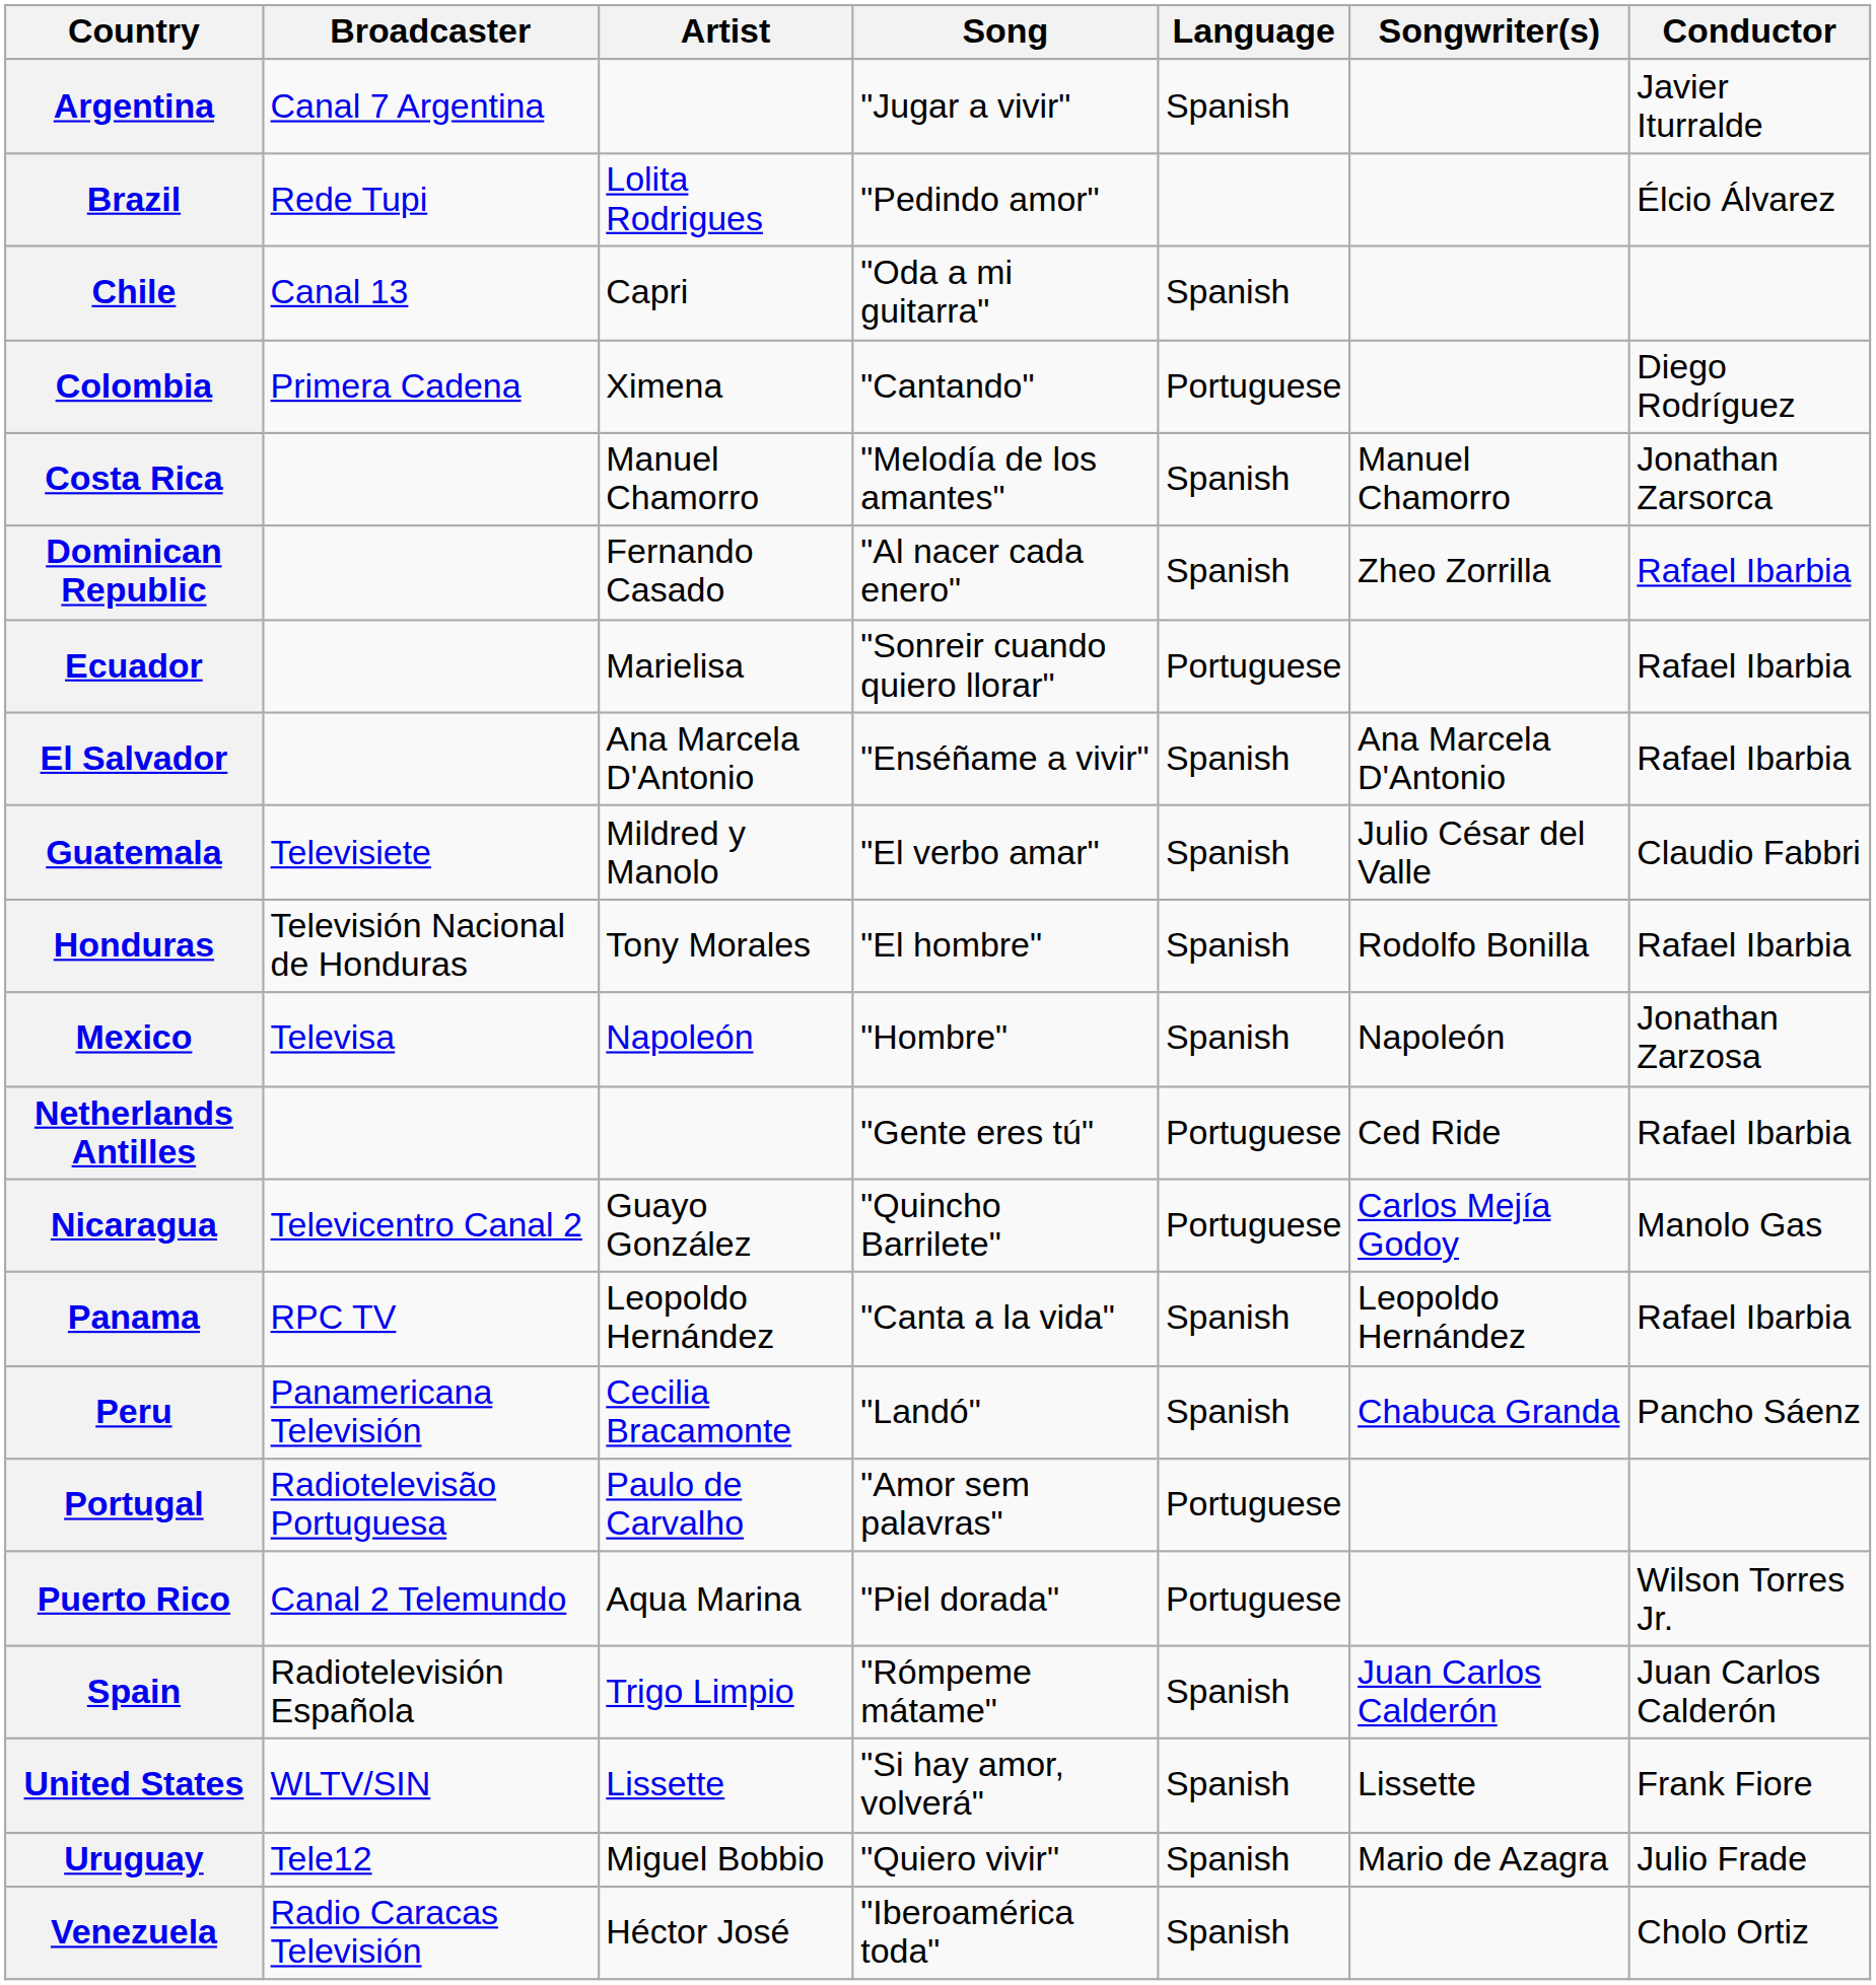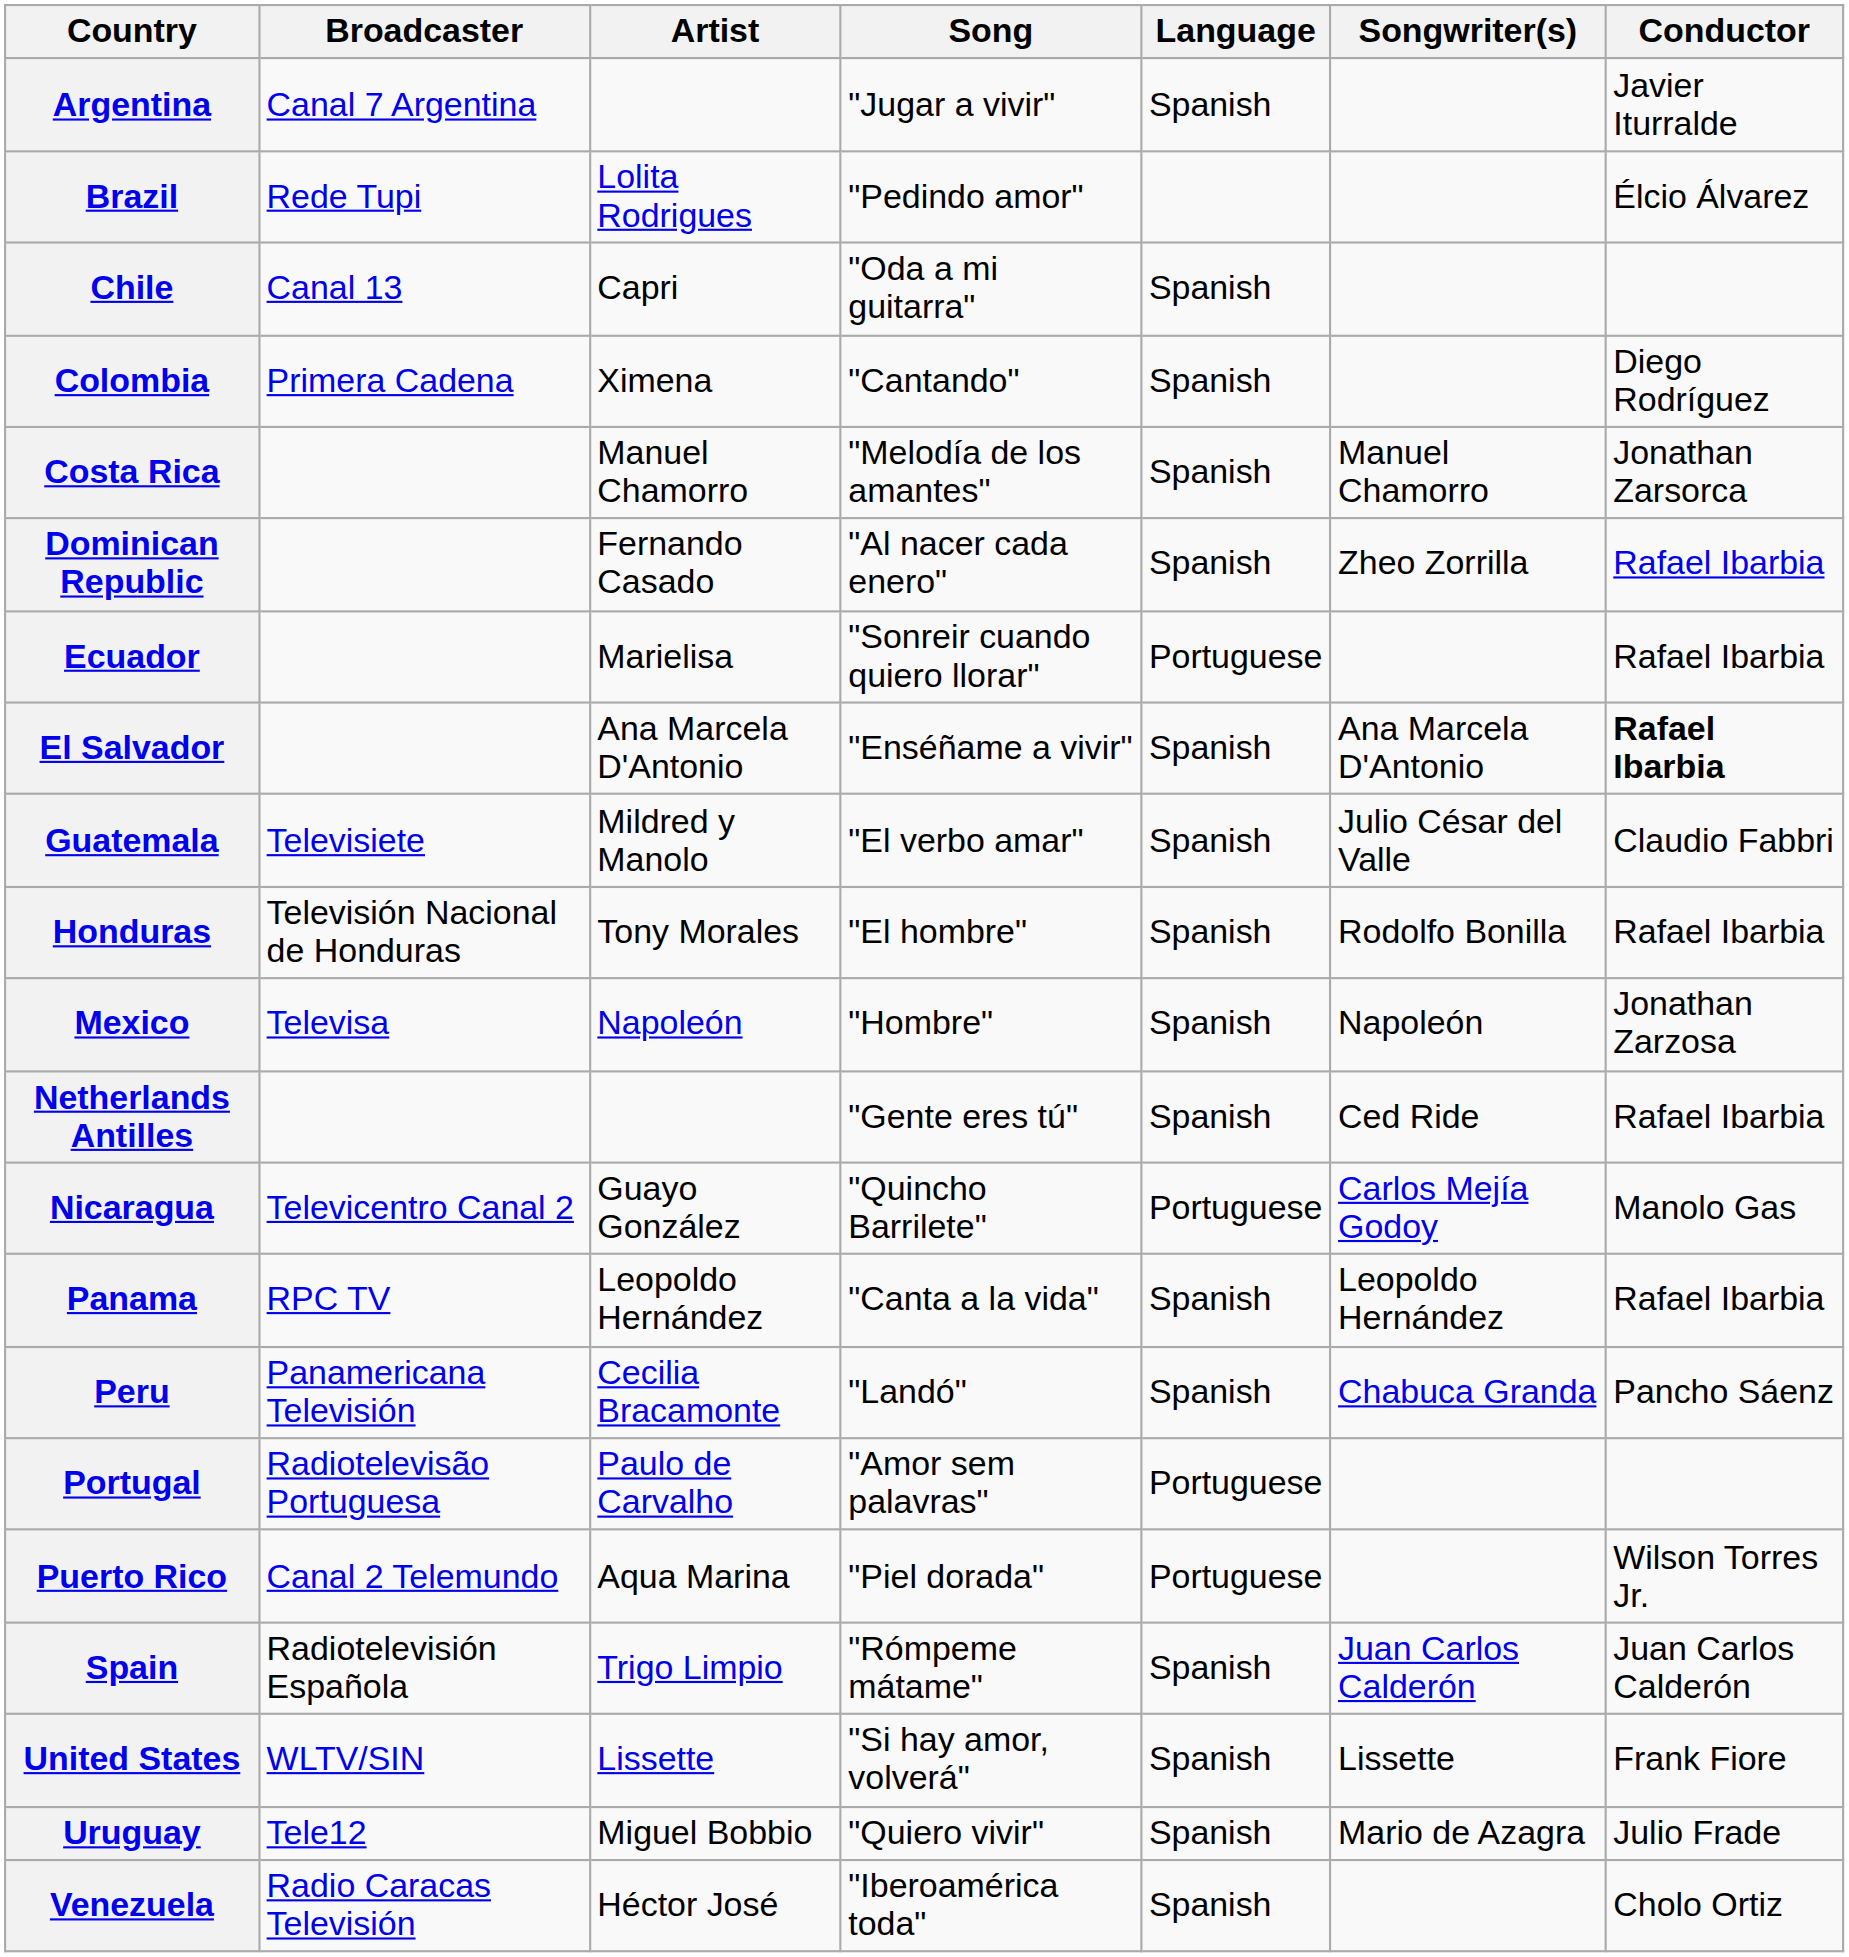 <table class="wikitable plainrowheaders">
 <tr>
 <th scope="col">Country</th>
 <th scope="col">Broadcaster</th>
 <th scope="col">Artist</th>
 <th scope="col">Song</th>
 <th scope="col">Language</th>
 <th scope="col">Songwriter(s)</th>
 <th scope="col">Conductor</th>
 </tr>
 <tr>
 <th scope="row"> <a href='#'>Argentina</a></th>
 <td><a href='#'>Canal 7 Argentina</a></td>
 <td></td>
 <td>"Jugar a vivir"</td>
 <td>Spanish</td>
 <td></td>
 <td>Javier Iturralde</td>
 </tr>
 <tr>
 <th scope="row"> <a href='#'>Brazil</a></th>
 <td><a href='#'>Rede Tupi</a></td>
 <td><a href='#'>Lolita Rodrigues</a></td>
 <td>"Pedindo amor"</td>
 <td></td>
 <td></td>
 <td>Élcio Álvarez</td>
 </tr>
 <tr>
 <th scope="row"> <a href='#'>Chile</a></th>
 <td><a href='#'>Canal 13</a></td>
 <td>Capri</td>
 <td>"Oda a mi guitarra"</td>
 <td>Spanish</td>
 <td></td>
 <td></td>
 </tr>
 <tr>
 <th scope="row"> <a href='#'>Colombia</a></th>
 <td><a href='#'>Primera Cadena</a></td>
 <td>Ximena</td>
 <td>"Cantando"</td>
-<td>Portuguese</td>
+<td>Spanish</td>
 <td></td>
 <td>Diego Rodríguez</td>
 </tr>
 <tr>
 <th scope="row"> <a href='#'>Costa Rica</a></th>
 <td></td>
 <td>Manuel Chamorro</td>
 <td>"Melodía de los amantes"</td>
 <td>Spanish</td>
 <td>Manuel Chamorro</td>
 <td>Jonathan Zarsorca</td>
 </tr>
 <tr>
 <th scope="row"> <a href='#'>Dominican Republic</a></th>
 <td></td>
 <td>Fernando Casado</td>
 <td>"Al nacer cada enero"</td>
 <td>Spanish</td>
 <td>Zheo Zorrilla</td>
 <td><a href='#'>Rafael Ibarbia</a></td>
 </tr>
 <tr>
 <th scope="row"> <a href='#'>Ecuador</a></th>
 <td></td>
 <td>Marielisa</td>
 <td>"Sonreir cuando quiero llorar"</td>
 <td>Portuguese</td>
 <td></td>
 <td>Rafael Ibarbia</td>
 </tr>
 <tr>
 <th scope="row"> <a href='#'>El Salvador</a></th>
 <td></td>
 <td>Ana Marcela D'Antonio</td>
 <td>"Enséñame a vivir"</td>
 <td>Spanish</td>
 <td>Ana Marcela D'Antonio</td>
-<td>Rafael Ibarbia</td>
+<td><strong>Rafael Ibarbia</strong></td>
 </tr>
 <tr>
 <th scope="row"> <a href='#'>Guatemala</a></th>
 <td><a href='#'>Televisiete</a></td>
 <td>Mildred y Manolo</td>
 <td>"El verbo amar"</td>
 <td>Spanish</td>
 <td>Julio César del Valle</td>
 <td>Claudio Fabbri</td>
 </tr>
 <tr>
 <th scope="row"> <a href='#'>Honduras</a></th>
 <td>Televisión Nacional de Honduras</td>
 <td>Tony Morales</td>
 <td>"El hombre"</td>
 <td>Spanish</td>
 <td>Rodolfo Bonilla</td>
 <td>Rafael Ibarbia</td>
 </tr>
 <tr>
 <th scope="row"> <a href='#'>Mexico</a></th>
 <td><a href='#'>Televisa</a></td>
 <td><a href='#'>Napoleón</a></td>
 <td>"Hombre"</td>
 <td>Spanish</td>
 <td>Napoleón</td>
 <td>Jonathan Zarzosa</td>
 </tr>
 <tr>
 <th scope="row"> <a href='#'>Netherlands Antilles</a></th>
 <td></td>
 <td></td>
 <td>"Gente eres tú"</td>
-<td>Portuguese</td>
+<td>Spanish</td>
 <td>Ced Ride</td>
 <td>Rafael Ibarbia</td>
 </tr>
 <tr>
 <th scope="row"> <a href='#'>Nicaragua</a></th>
 <td><a href='#'>Televicentro Canal 2</a></td>
 <td>Guayo González</td>
 <td>"Quincho Barrilete"</td>
 <td>Portuguese</td>
 <td><a href='#'>Carlos Mejía Godoy</a></td>
 <td>Manolo Gas</td>
 </tr>
 <tr>
 <th scope="row"> <a href='#'>Panama</a></th>
 <td><a href='#'>RPC TV</a></td>
 <td>Leopoldo Hernández</td>
 <td>"Canta a la vida"</td>
 <td>Spanish</td>
 <td>Leopoldo Hernández</td>
 <td>Rafael Ibarbia</td>
 </tr>
 <tr>
 <th scope="row"> <a href='#'>Peru</a></th>
 <td><a href='#'>Panamericana Televisión</a></td>
 <td><a href='#'>Cecilia Bracamonte</a></td>
 <td>"Landó"</td>
 <td>Spanish</td>
 <td><a href='#'>Chabuca Granda</a></td>
 <td>Pancho Sáenz</td>
 </tr>
 <tr>
 <th scope="row"> <a href='#'>Portugal</a></th>
 <td><a href='#'>Radiotelevisão Portuguesa</a></td>
 <td><a href='#'>Paulo de Carvalho</a></td>
 <td>"Amor sem palavras"</td>
 <td>Portuguese</td>
 <td></td>
 <td></td>
 </tr>
 <tr>
 <th scope="row"> <a href='#'>Puerto Rico</a></th>
 <td><a href='#'>Canal 2 Telemundo</a></td>
 <td>Aqua Marina</td>
 <td>"Piel dorada"</td>
 <td>Portuguese</td>
 <td></td>
 <td>Wilson Torres Jr.</td>
 </tr>
 <tr>
 <th scope="row"> <a href='#'>Spain</a></th>
 <td>Radiotelevisión Española</td>
 <td><a href='#'>Trigo Limpio</a></td>
 <td>"Rómpeme mátame"</td>
 <td>Spanish</td>
 <td><a href='#'>Juan Carlos Calderón</a></td>
 <td>Juan Carlos Calderón</td>
 </tr>
 <tr>
 <th scope="row"> <a href='#'>United States</a></th>
 <td><a href='#'>WLTV/SIN</a></td>
 <td><a href='#'>Lissette</a></td>
 <td>"Si hay amor, volverá"</td>
 <td>Spanish</td>
 <td>Lissette</td>
 <td>Frank Fiore</td>
 </tr>
 <tr>
 <th scope="row"> <a href='#'>Uruguay</a></th>
 <td><a href='#'>Tele12</a></td>
 <td>Miguel Bobbio</td>
 <td>"Quiero vivir"</td>
 <td>Spanish</td>
 <td>Mario de Azagra</td>
 <td>Julio Frade</td>
 </tr>
 <tr>
 <th scope="row"> <a href='#'>Venezuela</a></th>
 <td><a href='#'>Radio Caracas Televisión</a></td>
 <td>Héctor José</td>
 <td>"Iberoamérica toda"</td>
 <td>Spanish</td>
 <td></td>
 <td>Cholo Ortiz</td>
 </tr>
 </table>
